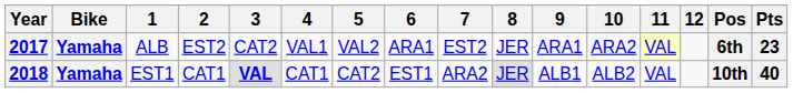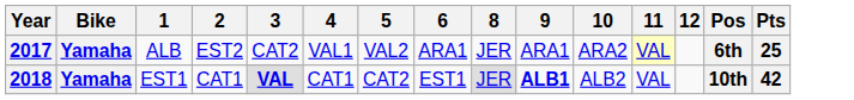 <table class="wikitable" style="text-align:center; font-size:90%">
 <tr>
 <th>Year</th>
 <th>Bike</th>
 <th>1</th>
 <th>2</th>
 <th>3</th>
 <th>4</th>
 <th>5</th>
 <th>6</th>
-<th>7</th>
 <th>8</th>
 <th>9</th>
 <th>10</th>
 <th>11</th>
 <th>12</th>
 <th>Pos</th>
 <th>Pts</th>
 </tr>
 <tr>
 <th><a href='#'>2017</a></th>
 <th><a href='#'>Yamaha</a></th>
 <td style="background:#;"><a href='#'>ALB</a><br></td>
 <td style="background:#;"><a href='#'>EST2</a><br></td>
 <td style="background:#;"><a href='#'>CAT2</a><br></td>
 <td style="background:#;"><a href='#'>VAL1</a><br></td>
 <td style="background:#;"><a href='#'>VAL2</a><br></td>
 <td style="background:#;"><a href='#'>ARA1</a><br></td>
-<td style="background:#;"><a href='#'>EST2</a><br></td>
 <td style="background:#;"><a href='#'>JER</a><br></td>
 <td style="background:#;"><a href='#'>ARA1</a><br></td>
 <td style="background:#;"><a href='#'>ARA2</a><br></td>
 <td style="background:#ffffbf;"><a href='#'>VAL</a><br></td>
 <td></td>
 <th>6th</th>
-<th>23</th>
+<th>25</th>
 </tr>
 <tr>
 <th><a href='#'>2018</a></th>
 <th><a href='#'>Yamaha</a></th>
 <td style="background:#;"><a href='#'>EST1</a><br></td>
 <td style="background:#;"><a href='#'>CAT1</a><br></td>
 <td style="background:#dfdfdf;"><strong><a href='#'>VAL</a><br></strong></td>
 <td style="background:#;"><a href='#'>CAT1</a><br></td>
 <td style="background:#;"><a href='#'>CAT2</a><br></td>
 <td style="background:#;"><a href='#'>EST1</a><br></td>
-<td style="background:#;"><a href='#'>ARA2</a><br></td>
 <td style="background:#dfdfdf;"><a href='#'>JER</a><br></td>
-<td style="background:#;"><a href='#'>ALB1</a><br></td>
+<td style="background:#;"><strong><a href='#'>ALB1</a><br></strong></td>
 <td style="background:#;"><a href='#'>ALB2</a><br></td>
 <td style="background:#;"><a href='#'>VAL</a><br></td>
 <td></td>
 <th>10th</th>
-<th>40</th>
+<th>42</th>
 </tr>
 </table>
